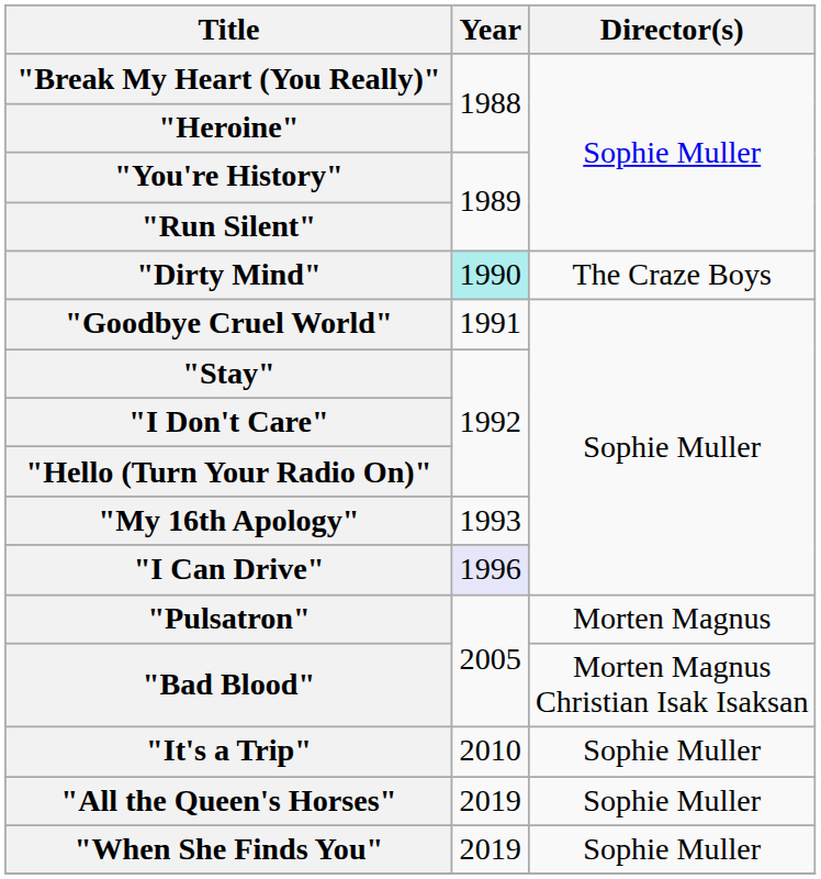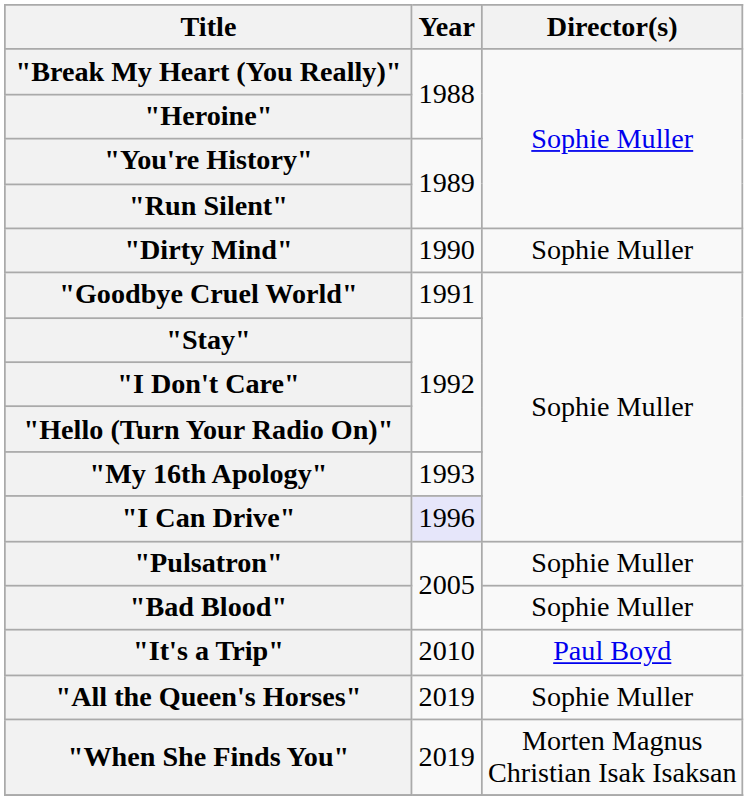 <table class="wikitable plainrowheaders" style="text-align:center;" border="1">
 <tr>
 <th style="width:14em;">Title</th>
 <th scope="col">Year</th>
 <th scope="col">Director(s)</th>
 </tr>
 <tr>
 <th scope="row">"Break My Heart (You Really)"</th>
 <td rowspan="2">1988</td>
 <td rowspan="4"><a href='#'>Sophie Muller</a></td>
 </tr>
 <tr>
 <th scope="row">"Heroine"</th>
 </tr>
 <tr>
 <th scope="row">"You're History"</th>
 <td rowspan="2">1989</td>
 </tr>
 <tr>
 <th scope="row">"Run Silent"</th>
 </tr>
 <tr>
 <th scope="row">"Dirty Mind"</th>
-<td style="background: paleturquoise;">1990</td>
-<td>The Craze Boys</td>
+<td>1990</td>
+<td>Sophie Muller</td>
 </tr>
 <tr>
 <th scope="row">"Goodbye Cruel World"</th>
 <td>1991</td>
 <td rowspan="6">Sophie Muller</td>
 </tr>
 <tr>
 <th scope="row">"Stay"</th>
 <td rowspan="3">1992</td>
 </tr>
 <tr>
 <th scope="row">"I Don't Care"</th>
 </tr>
 <tr>
 <th scope="row">"Hello (Turn Your Radio On)"</th>
 </tr>
 <tr>
 <th scope="row">"My 16th Apology"</th>
 <td>1993</td>
 </tr>
 <tr>
 <th scope="row">"I Can Drive"</th>
 <td style="background: lavender;">1996</td>
 </tr>
 <tr>
 <th scope="row">"Pulsatron"</th>
 <td rowspan="2">2005</td>
-<td>Morten Magnus</td>
+<td>Sophie Muller</td>
 </tr>
 <tr>
 <th scope="row">"Bad Blood"</th>
-<td>Morten Magnus<br>Christian Isak Isaksan</td>
+<td>Sophie Muller</td>
 </tr>
 <tr>
 <th scope="row">"It's a Trip"</th>
 <td>2010</td>
-<td>Sophie Muller</td>
+<td><a href='#'>Paul Boyd</a></td>
 </tr>
 <tr>
 <th scope="row">"All the Queen's Horses"</th>
 <td>2019</td>
 <td>Sophie Muller</td>
 </tr>
 <tr>
 <th scope="row">"When She Finds You"</th>
 <td>2019</td>
-<td>Sophie Muller</td>
+<td>Morten Magnus<br>Christian Isak Isaksan</td>
 </tr>
 <tr>
 </tr>
 </table>
